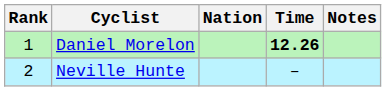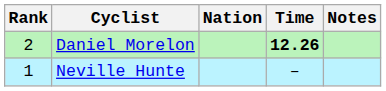 <table class="wikitable sortable" style="text-align:center">
 <tr>
 <th>Rank</th>
 <th>Cyclist</th>
 <th>Nation</th>
 <th>Time</th>
 <th>Notes</th>
 </tr>
 <tr bgcolor=bbf3bb>
-<td>1</td>
+<td>2</td>
 <td align=left data-sort-value="Morelon, Daniel"><a href='#'>Daniel Morelon</a></td>
 <td align=left></td>
 <td><strong>12.26</strong></td>
 <td></td>
 </tr>
 <tr bgcolor=bbf3ff>
-<td>2</td>
+<td>1</td>
 <td align=left data-sort-value="Hunte, Neville"><a href='#'>Neville Hunte</a></td>
 <td align=left></td>
 <td>–</td>
 <td></td>
 </tr>
 </table>
